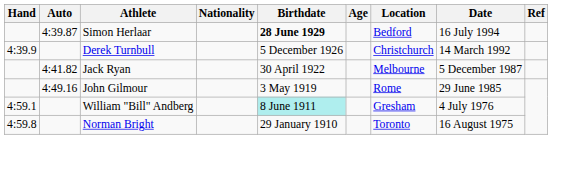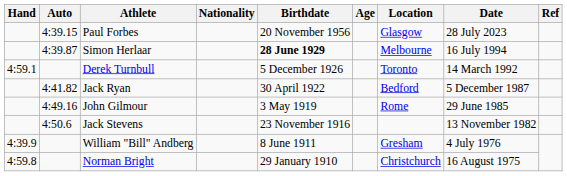 <table class="wikitable">
 <tr>
 <th>Hand</th>
 <th>Auto</th>
 <th>Athlete</th>
 <th>Nationality</th>
 <th>Birthdate</th>
 <th>Age</th>
 <th>Location</th>
 <th>Date</th>
 <th>Ref</th>
 </tr>
 <tr>
 <td></td>
+<td>4:39.15</td>
+<td>Paul Forbes</td>
+<td></td>
+<td>20 November 1956</td>
+<td></td>
+<td><a href='#'>Glasgow</a></td>
+<td>28 July 2023</td>
+<td></td>
+</tr>
+<tr>
+<td></td>
 <td>4:39.87</td>
 <td>Simon Herlaar</td>
 <td></td>
 <td><strong>28 June 1929</strong></td>
 <td></td>
-<td><a href='#'>Bedford</a></td>
+<td><a href='#'>Melbourne</a></td>
 <td>16 July 1994</td>
 <td></td>
 </tr>
 <tr>
-<td>4:39.9</td>
+<td>4:59.1</td>
 <td></td>
 <td><a href='#'>Derek Turnbull</a></td>
 <td></td>
 <td>5 December 1926</td>
 <td></td>
-<td><a href='#'>Christchurch</a></td>
+<td><a href='#'>Toronto</a></td>
 <td>14 March 1992</td>
 <td></td>
 </tr>
 <tr>
 <td></td>
 <td>4:41.82</td>
 <td>Jack Ryan</td>
 <td></td>
 <td>30 April 1922</td>
 <td></td>
-<td><a href='#'>Melbourne</a></td>
+<td><a href='#'>Bedford</a></td>
 <td>5 December 1987</td>
 <td></td>
 </tr>
 <tr>
 <td></td>
 <td>4:49.16</td>
 <td>John Gilmour</td>
 <td></td>
 <td>3 May 1919</td>
 <td></td>
 <td><a href='#'>Rome</a></td>
 <td>29 June 1985</td>
 </tr>
 <tr>
-<td>4:59.1</td>
+<td></td>
+<td>4:50.6</td>
+<td>Jack Stevens</td>
+<td></td>
+<td>23 November 1916</td>
+<td></td>
+<td></td>
+<td>13 November 1982</td>
+<td></td>
+</tr>
+<tr>
+<td>4:39.9</td>
 <td></td>
 <td>William "Bill" Andberg</td>
 <td></td>
-<td style="background: paleturquoise;">8 June 1911</td>
+<td>8 June 1911</td>
 <td></td>
 <td><a href='#'>Gresham</a></td>
 <td>4 July 1976</td>
 </tr>
 <tr>
 <td>4:59.8</td>
 <td></td>
 <td><a href='#'>Norman Bright</a></td>
 <td></td>
 <td>29 January 1910</td>
 <td></td>
-<td><a href='#'>Toronto</a></td>
+<td><a href='#'>Christchurch</a></td>
 <td>16 August 1975</td>
 </tr>
 </table>
